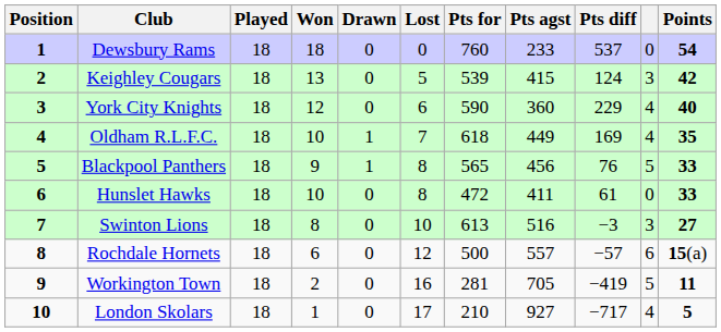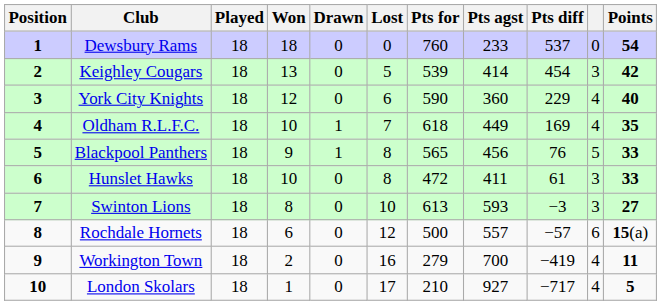 <table class="wikitable" style="text-align:center;">
 <tr>
 <th>Position</th>
 <th>Club</th>
 <th>Played</th>
 <th>Won</th>
 <th>Drawn</th>
 <th>Lost</th>
 <th>Pts for</th>
 <th>Pts agst</th>
 <th>Pts diff</th>
 <th></th>
 <th>Points</th>
 </tr>
 <tr align=center style="background:#ccccff;">
 <td><strong>1</strong></td>
 <td> <a href='#'>Dewsbury Rams</a></td>
 <td>18</td>
 <td>18</td>
 <td>0</td>
 <td>0</td>
 <td>760</td>
 <td>233</td>
 <td>537</td>
 <td>0</td>
 <td><strong>54</strong></td>
 </tr>
 <tr align=center style="background:#ccffcc;">
 <td><strong>2</strong></td>
 <td> <a href='#'>Keighley Cougars</a></td>
 <td>18</td>
 <td>13</td>
 <td>0</td>
 <td>5</td>
 <td>539</td>
-<td>415</td>
-<td>124</td>
+<td>414</td>
+<td>454</td>
 <td>3</td>
 <td><strong>42</strong></td>
 </tr>
 <tr align=center style="background:#ccffcc;">
 <td><strong>3</strong></td>
 <td> <a href='#'>York City Knights</a></td>
 <td>18</td>
 <td>12</td>
 <td>0</td>
 <td>6</td>
 <td>590</td>
 <td>360</td>
 <td>229</td>
 <td>4</td>
 <td><strong>40</strong></td>
 </tr>
 <tr align=center style="background:#ccffcc;">
 <td><strong>4</strong></td>
 <td> <a href='#'>Oldham R.L.F.C.</a></td>
 <td>18</td>
 <td>10</td>
 <td>1</td>
 <td>7</td>
 <td>618</td>
 <td>449</td>
 <td>169</td>
 <td>4</td>
 <td><strong>35</strong></td>
 </tr>
 <tr align=center style="background:#ccffcc;">
 <td><strong>5</strong></td>
 <td> <a href='#'>Blackpool Panthers</a></td>
 <td>18</td>
 <td>9</td>
 <td>1</td>
 <td>8</td>
 <td>565</td>
 <td>456</td>
 <td>76</td>
 <td>5</td>
 <td><strong>33</strong></td>
 </tr>
 <tr ---align=center style="background:#ccffcc;">
 <td><strong>6</strong></td>
 <td> <a href='#'>Hunslet Hawks</a></td>
 <td>18</td>
 <td>10</td>
 <td>0</td>
 <td>8</td>
 <td>472</td>
 <td>411</td>
 <td>61</td>
-<td>0</td>
+<td>3</td>
 <td><strong>33</strong></td>
 </tr>
 <tr align=center style="background:#ccffcc;">
 <td><strong>7</strong></td>
 <td> <a href='#'>Swinton Lions</a></td>
 <td>18</td>
 <td>8</td>
 <td>0</td>
 <td>10</td>
 <td>613</td>
-<td>516</td>
+<td>593</td>
 <td>−3</td>
 <td>3</td>
 <td><strong>27</strong></td>
 </tr>
 <tr>
 <td><strong>8</strong></td>
 <td> <a href='#'>Rochdale Hornets</a></td>
 <td>18</td>
 <td>6</td>
 <td>0</td>
 <td>12</td>
 <td>500</td>
 <td>557</td>
 <td>−57</td>
 <td>6</td>
 <td><strong>15</strong>(a)</td>
 </tr>
 <tr>
 <td><strong>9</strong></td>
 <td> <a href='#'>Workington Town</a></td>
 <td>18</td>
 <td>2</td>
 <td>0</td>
 <td>16</td>
-<td>281</td>
-<td>705</td>
+<td>279</td>
+<td>700</td>
 <td>−419</td>
-<td>5</td>
+<td>4</td>
 <td><strong>11</strong></td>
 </tr>
 <tr>
 <td><strong>10</strong></td>
 <td> <a href='#'>London Skolars</a></td>
 <td>18</td>
 <td>1</td>
 <td>0</td>
 <td>17</td>
 <td>210</td>
 <td>927</td>
 <td>−717</td>
 <td>4</td>
 <td><strong>5</strong></td>
 </tr>
 </table>
